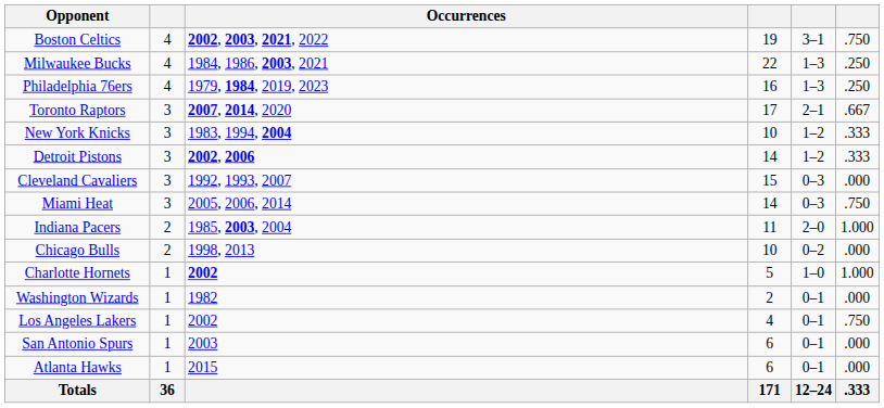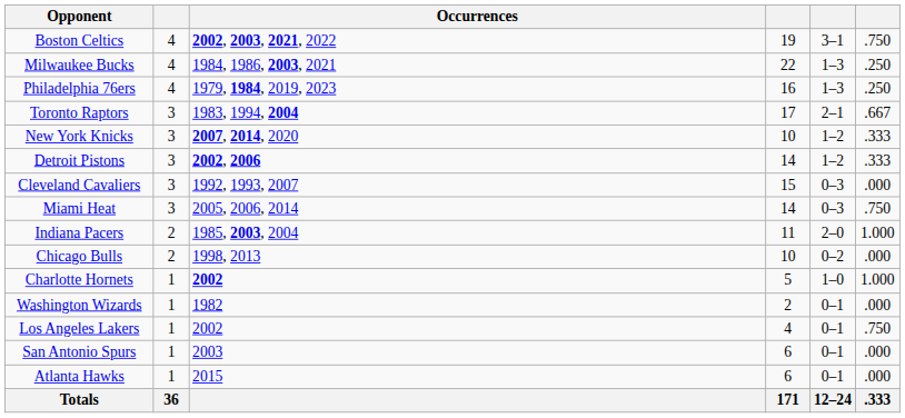 <table class="wikitable sortable" style="text-align: center; width: 75%;">
 <tr>
 <th width="150">Opponent</th>
 <th width="30"></th>
 <th>Occurrences</th>
 <th width="40"></th>
 <th width="40"></th>
 <th width="40"></th>
 </tr>
 <tr>
 <td><a href='#'>Boston Celtics</a></td>
 <td>4</td>
 <td align=left><strong><a href='#'>2002</a></strong>, <strong><a href='#'>2003</a></strong>, <strong><a href='#'>2021</a></strong>, <a href='#'>2022</a></td>
 <td>19</td>
 <td>3–1</td>
 <td>.750</td>
 </tr>
 <tr>
 <td><a href='#'>Milwaukee Bucks</a></td>
 <td>4</td>
 <td align=left><a href='#'>1984</a>, <a href='#'>1986</a>, <strong><a href='#'>2003</a></strong>, <a href='#'>2021</a></td>
 <td>22</td>
 <td>1–3</td>
 <td>.250</td>
 </tr>
 <tr>
 <td><a href='#'>Philadelphia 76ers</a></td>
 <td>4</td>
 <td align=left><a href='#'>1979</a>, <strong><a href='#'>1984</a></strong>, <a href='#'>2019</a>, <a href='#'>2023</a></td>
 <td>16</td>
 <td>1–3</td>
 <td>.250</td>
 </tr>
 <tr>
 <td><a href='#'>Toronto Raptors</a></td>
 <td>3</td>
-<td align=left><strong><a href='#'>2007</a></strong>,  <strong><a href='#'>2014</a></strong>, <a href='#'>2020</a></td>
+<td align=left><a href='#'>1983</a>, <a href='#'>1994</a>, <strong><a href='#'>2004</a></strong></td>
 <td>17</td>
 <td>2–1</td>
 <td>.667</td>
 </tr>
 <tr>
 <td><a href='#'>New York Knicks</a></td>
 <td>3</td>
-<td align=left><a href='#'>1983</a>, <a href='#'>1994</a>, <strong><a href='#'>2004</a></strong></td>
+<td align=left><strong><a href='#'>2007</a></strong>,  <strong><a href='#'>2014</a></strong>, <a href='#'>2020</a></td>
 <td>10</td>
 <td>1–2</td>
 <td>.333</td>
 </tr>
 <tr>
 <td><a href='#'>Detroit Pistons</a></td>
 <td>3</td>
 <td align=left><strong><a href='#'>2002</a></strong>, <strong><a href='#'>2006</a></strong></td>
 <td>14</td>
 <td>1–2</td>
 <td>.333</td>
 </tr>
 <tr>
 <td><a href='#'>Cleveland Cavaliers</a></td>
 <td>3</td>
 <td align=left><a href='#'>1992</a>, <a href='#'>1993</a>, <a href='#'>2007</a></td>
 <td>15</td>
 <td>0–3</td>
 <td>.000</td>
 </tr>
 <tr>
 <td><a href='#'>Miami Heat</a></td>
 <td>3</td>
 <td align=left><a href='#'>2005</a>, <a href='#'>2006</a>, <a href='#'>2014</a></td>
 <td>14</td>
 <td>0–3</td>
 <td>.750</td>
 </tr>
 <tr>
 <td><a href='#'>Indiana Pacers</a></td>
 <td>2</td>
 <td align=left><a href='#'>1985</a>, <strong><a href='#'>2003</a></strong>, <a href='#'>2004</a></td>
 <td>11</td>
 <td>2–0</td>
 <td>1.000</td>
 </tr>
 <tr>
 <td><a href='#'>Chicago Bulls</a></td>
 <td>2</td>
 <td align=left><a href='#'>1998</a>, <a href='#'>2013</a></td>
 <td>10</td>
 <td>0–2</td>
 <td>.000</td>
 </tr>
 <tr>
 <td><a href='#'>Charlotte Hornets</a></td>
 <td>1</td>
 <td align=left><strong><a href='#'>2002</a></strong></td>
 <td>5</td>
 <td>1–0</td>
 <td>1.000</td>
 </tr>
 <tr>
 <td><a href='#'>Washington Wizards</a></td>
 <td>1</td>
 <td align=left><a href='#'>1982</a></td>
 <td>2</td>
 <td>0–1</td>
 <td>.000</td>
 </tr>
 <tr>
 <td><a href='#'>Los Angeles Lakers</a></td>
 <td>1</td>
 <td align=left><a href='#'>2002</a></td>
 <td>4</td>
 <td>0–1</td>
 <td>.750</td>
 </tr>
 <tr>
 <td><a href='#'>San Antonio Spurs</a></td>
 <td>1</td>
 <td align=left><a href='#'>2003</a></td>
 <td>6</td>
 <td>0–1</td>
 <td>.000</td>
 </tr>
 <tr>
 <td><a href='#'>Atlanta Hawks</a></td>
 <td>1</td>
 <td align=left><a href='#'>2015</a></td>
 <td>6</td>
 <td>0–1</td>
 <td>.000</td>
 </tr>
 <tr>
 <th width="150">Totals</th>
 <th width="30">36</th>
 <th></th>
 <th width="40">171</th>
 <th width="40">12–24</th>
 <th width="40">.333</th>
 </tr>
 </table>
